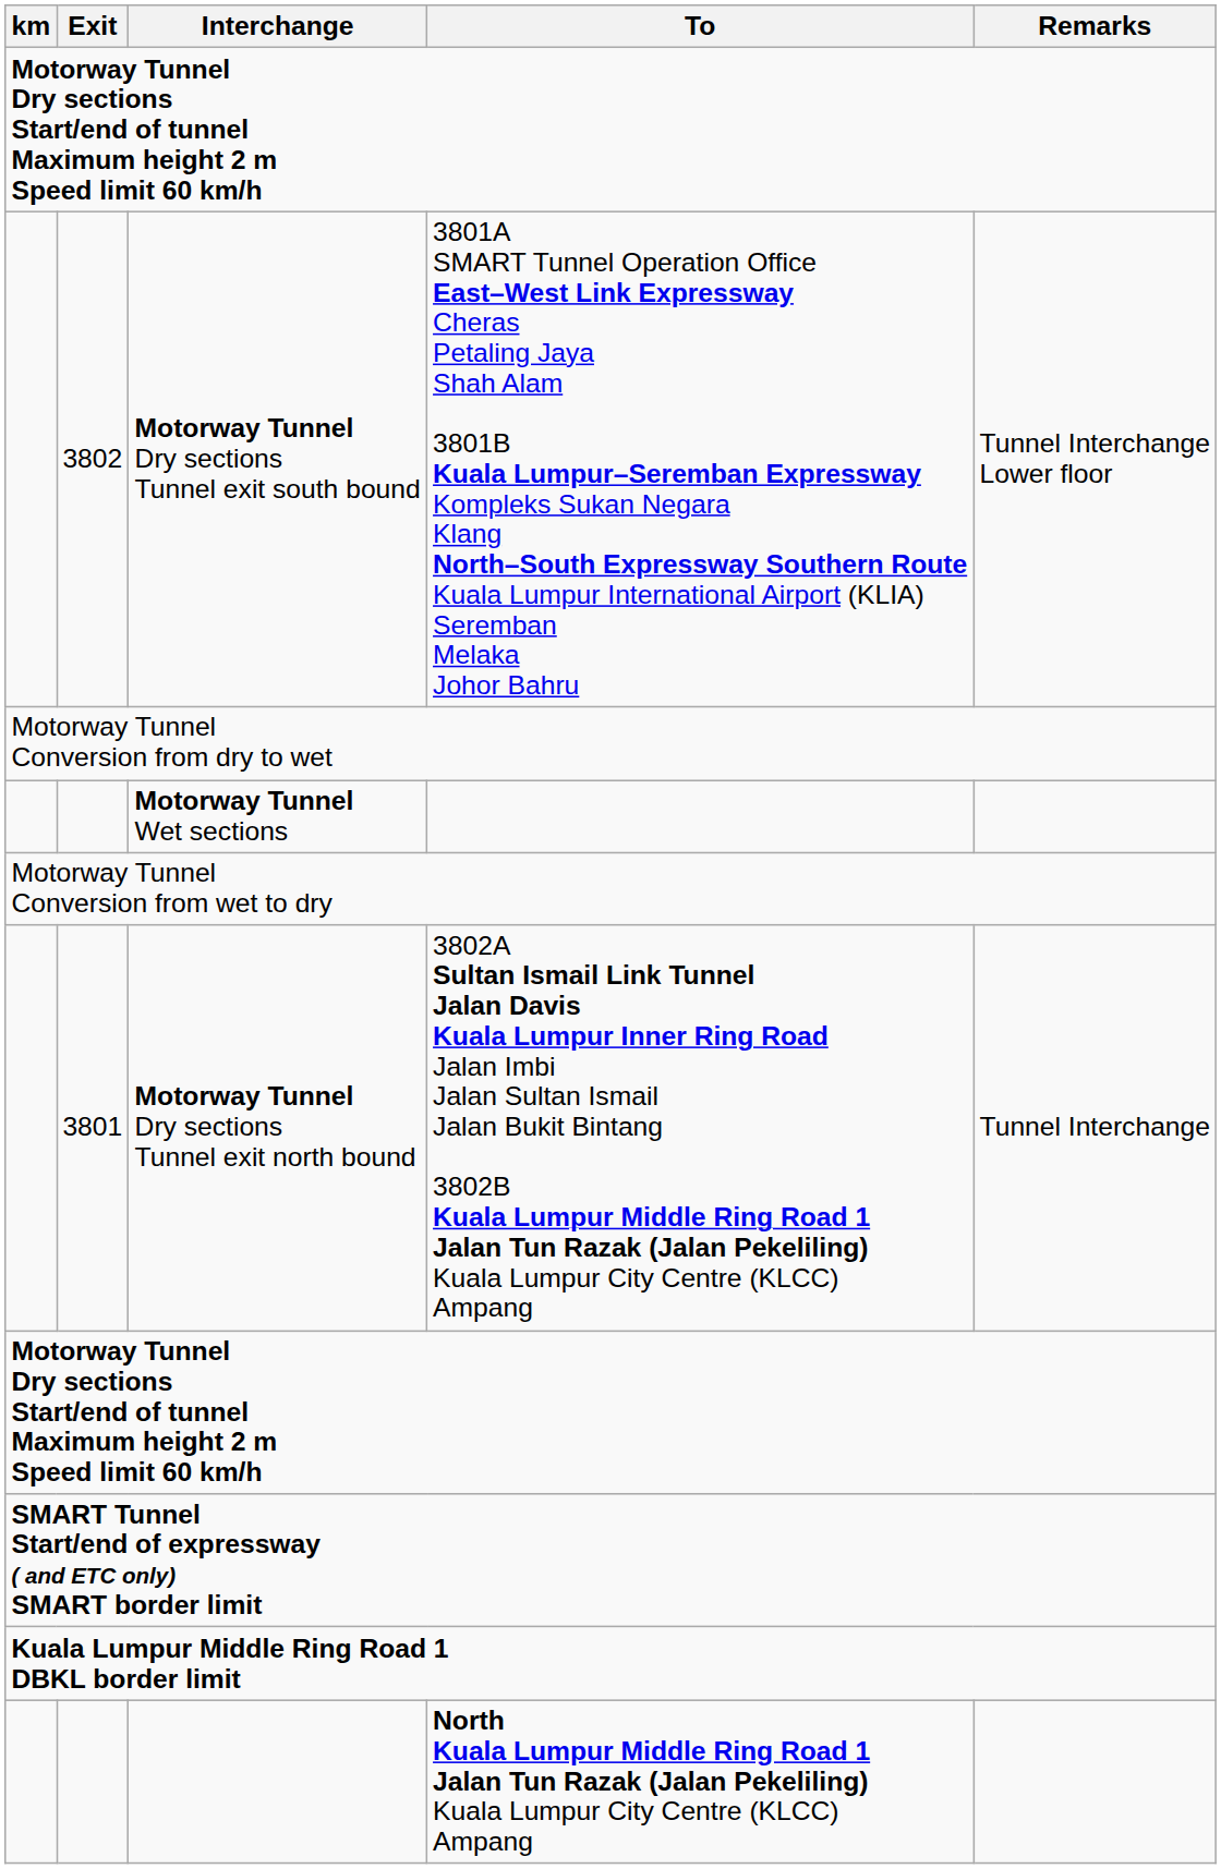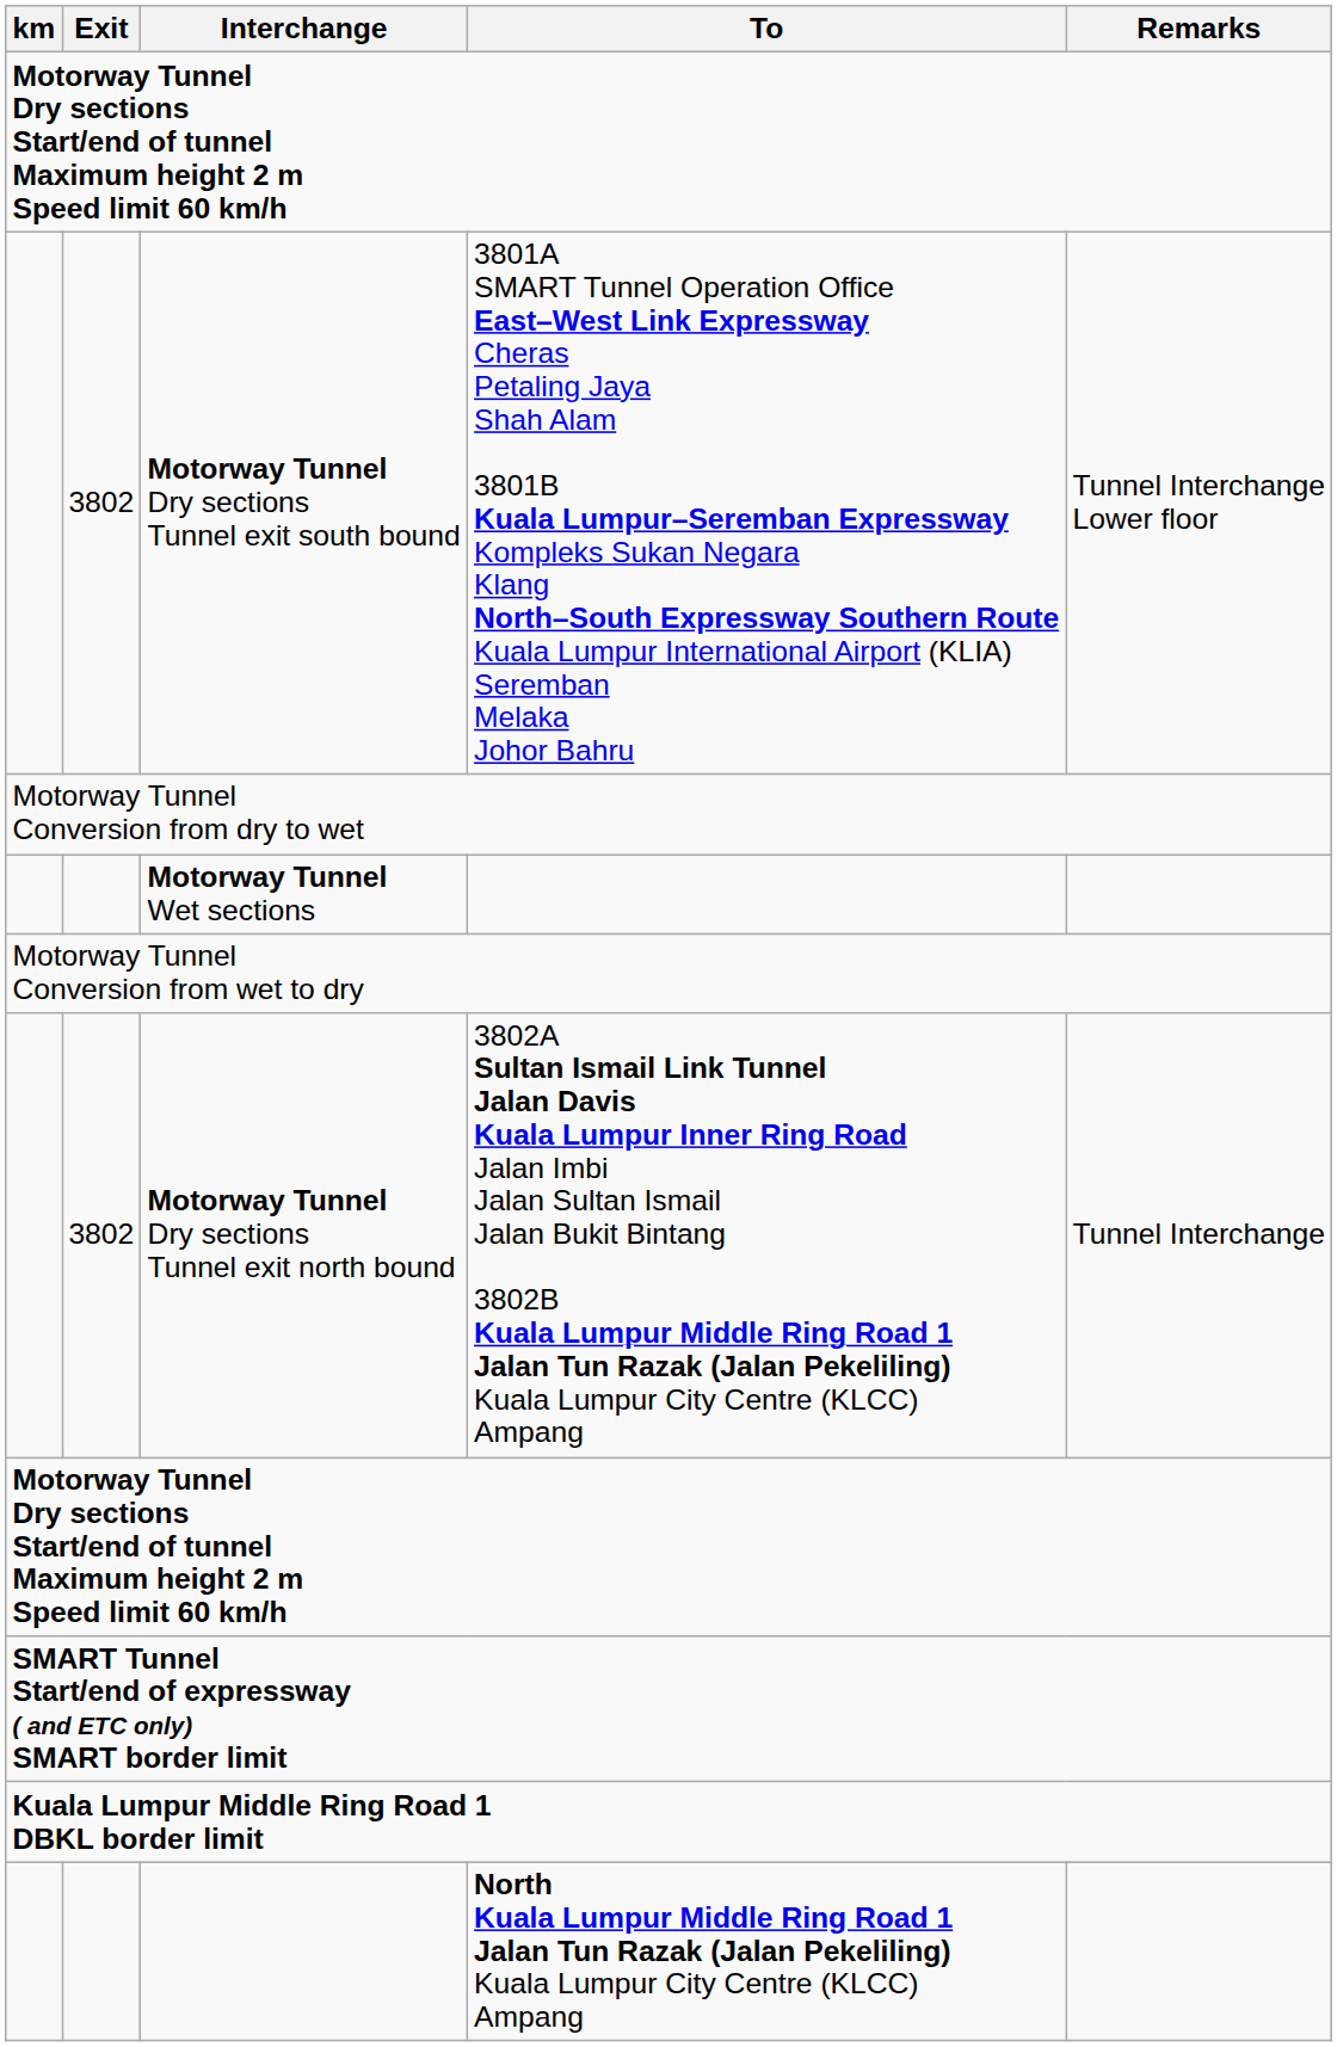 <table class="wikitable">
 <tr>
 <th>km</th>
 <th>Exit</th>
 <th>Interchange</th>
 <th>To</th>
 <th>Remarks</th>
 </tr>
 <tr>
 <td style="width:600px" colspan="5" style="text-align:center; background:green;"><strong><span>Motorway Tunnel<br>Dry sections<br>Start/end of tunnel<br>Maximum height 2 m<br>Speed limit 60 km/h</span></strong></td>
 </tr>
 <tr>
 <td></td>
 <td>3802</td>
 <td><strong>Motorway Tunnel</strong><br>Dry sections<br>Tunnel exit south bound</td>
 <td>3801A<br>   SMART Tunnel Operation Office<br> <strong><a href='#'>East–West Link Expressway</a></strong><br> <a href='#'>Cheras</a><br> <a href='#'>Petaling Jaya</a><br> <a href='#'>Shah Alam</a><br><br>3801B<br> <strong><a href='#'>Kuala Lumpur–Seremban Expressway</a></strong><br> <a href='#'>Kompleks Sukan Negara</a><br> <a href='#'>Klang</a><br> <strong><a href='#'>North–South Expressway Southern Route</a></strong><br>  <a href='#'>Kuala Lumpur International Airport</a> (KLIA) <br>  <a href='#'>Seremban</a><br>  <a href='#'>Melaka</a><br>  <a href='#'>Johor Bahru</a></td>
 <td>Tunnel Interchange<br>Lower floor</td>
 </tr>
 <tr>
 <td style="width:600px" colspan="5" style="text-align:center;">Motorway Tunnel<br>Conversion from dry to wet</td>
 </tr>
 <tr>
 <td></td>
 <td></td>
 <td><strong>Motorway Tunnel</strong><br>Wet sections</td>
 <td></td>
 <td></td>
 </tr>
 <tr>
 <td style="width:600px" colspan="5" style="text-align:center;">Motorway Tunnel<br>Conversion from wet to dry</td>
 </tr>
 <tr>
 <td></td>
-<td>3801</td>
+<td>3802</td>
 <td><strong>Motorway Tunnel</strong><br>Dry sections<br>Tunnel exit north bound</td>
 <td>3802A<br><strong>Sultan Ismail Link Tunnel</strong><br><strong>Jalan Davis</strong><br><strong><a href='#'>Kuala Lumpur Inner Ring Road</a></strong><br>Jalan Imbi<br>Jalan Sultan Ismail<br>Jalan Bukit Bintang<br><br>3802B<br><strong><a href='#'>Kuala Lumpur Middle Ring Road 1</a></strong><br><strong>Jalan Tun Razak (Jalan Pekeliling)</strong><br>Kuala Lumpur City Centre (KLCC)<br>Ampang</td>
 <td>Tunnel Interchange</td>
 </tr>
 <tr>
 <td style="width:600px" colspan="5" style="text-align:center; background:green;"><strong><span>Motorway Tunnel<br>Dry sections<br>Start/end of tunnel<br>Maximum height 2 m<br>Speed limit 60 km/h</span></strong></td>
 </tr>
 <tr>
 <td style="width:600px" colspan="5" style="text-align:center; background:green;"><strong><span>  SMART Tunnel<br>Start/end of expressway<br><small><em>( and  ETC only)</em></small><br>SMART border limit</span></strong></td>
 </tr>
 <tr>
 <td style="width:600px" colspan="5" style="text-align:center; background:blue;"><strong><span> Kuala Lumpur Middle Ring Road 1<br>DBKL border limit</span></strong></td>
 </tr>
 <tr>
 <td></td>
 <td></td>
 <td></td>
 <td><strong>North</strong><br><strong><a href='#'>Kuala Lumpur Middle Ring Road 1</a></strong><br><strong>Jalan Tun Razak (Jalan Pekeliling)</strong><br>Kuala Lumpur City Centre (KLCC)<br>Ampang</td>
 <td></td>
 </tr>
 </table>
